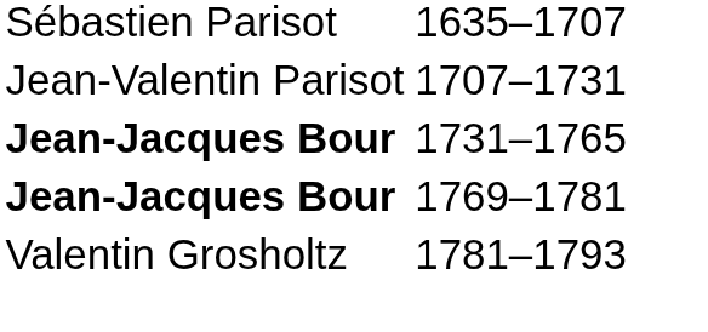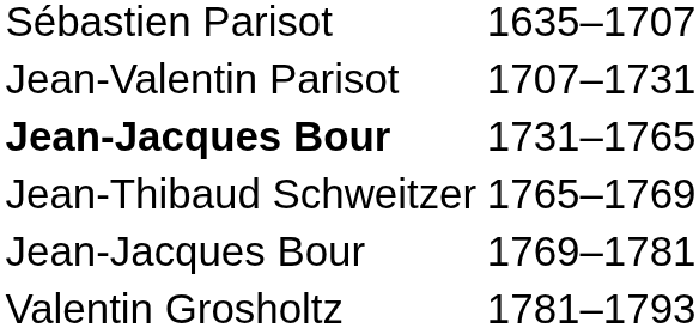 <table>
 <tr>
 <td>Sébastien Parisot</td>
 <td>1635–1707</td>
 </tr>
 <tr>
 <td>Jean-Valentin Parisot</td>
 <td>1707–1731</td>
 </tr>
 <tr>
 <td><strong>Jean-Jacques Bour</strong></td>
 <td>1731–1765</td>
 </tr>
 <tr>
-<td><strong>Jean-Jacques Bour</strong></td>
+<td>Jean-Thibaud Schweitzer</td>
+<td>1765–1769</td>
+</tr>
+<tr>
+<td>Jean-Jacques Bour</td>
 <td>1769–1781</td>
 </tr>
 <tr>
 <td>Valentin Grosholtz</td>
 <td>1781–1793</td>
 </tr>
 </table>
